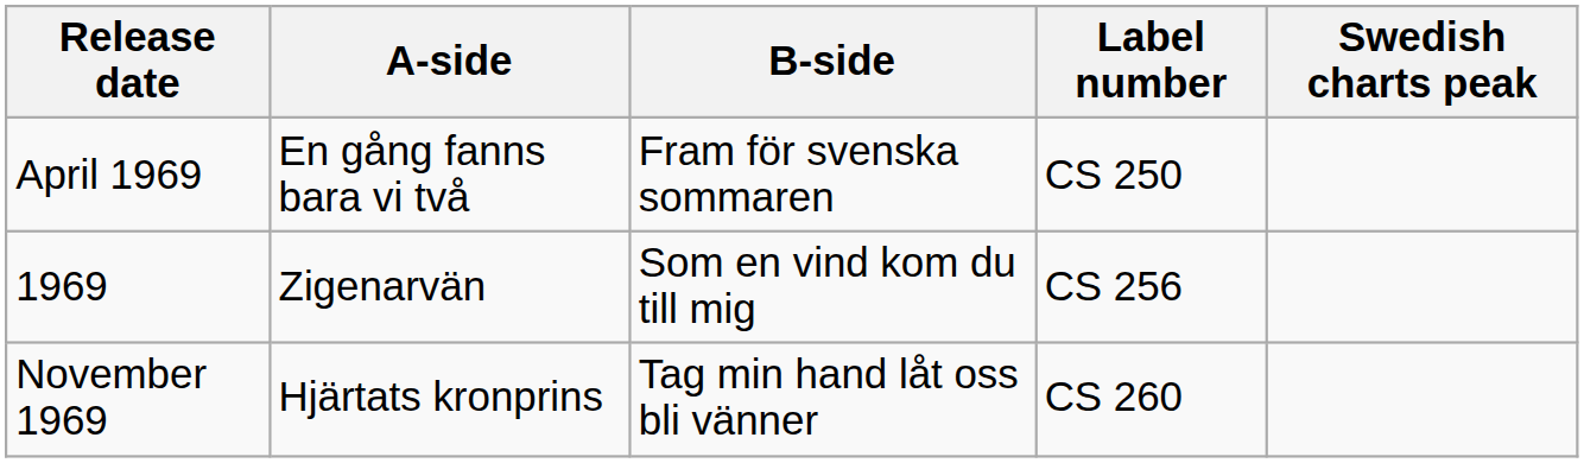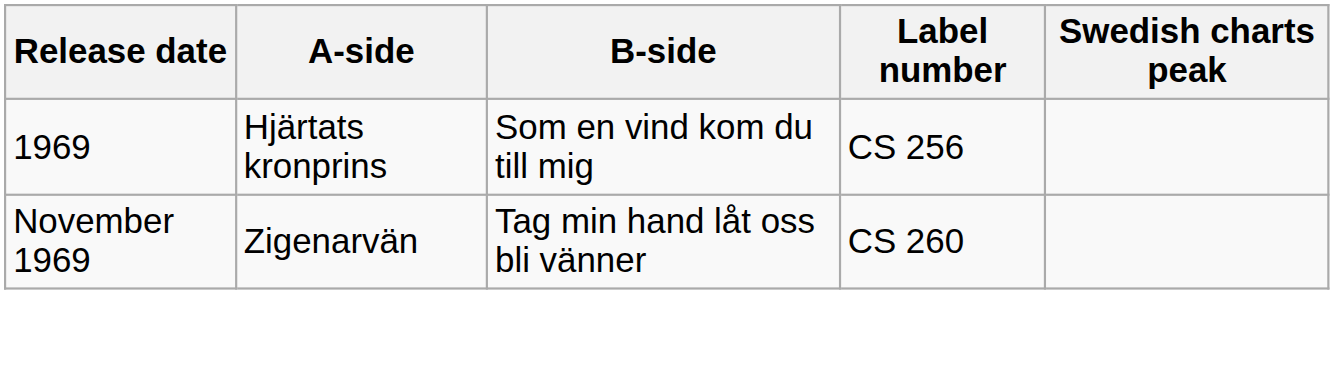 <table class="wikitable">
 <tr>
 <th>Release date</th>
 <th>A-side</th>
 <th>B-side</th>
 <th>Label number</th>
 <th>Swedish charts peak</th>
 </tr>
 <tr>
-<td>April 1969</td>
-<td>En gång fanns bara vi två</td>
-<td>Fram för svenska sommaren</td>
-<td>CS 250</td>
-<td></td>
-</tr>
-<tr>
 <td>1969</td>
-<td>Zigenarvän</td>
+<td>Hjärtats kronprins</td>
 <td>Som en vind kom du till mig</td>
 <td>CS 256</td>
 <td></td>
 </tr>
 <tr>
 <td>November 1969</td>
-<td>Hjärtats kronprins</td>
+<td>Zigenarvän</td>
 <td>Tag min hand låt oss bli vänner</td>
 <td>CS 260</td>
 <td></td>
 </tr>
 </table>
